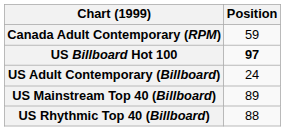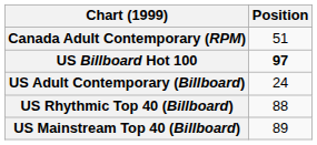 <table class="wikitable sortable plainrowheaders" style="text-align:center">
 <tr>
 <th>Chart (1999)</th>
 <th>Position</th>
 </tr>
 <tr>
 <th scope="row">Canada Adult Contemporary (<em>RPM</em>)</th>
-<td>59</td>
+<td>51</td>
 </tr>
 <tr>
 <th scope="row">US <em>Billboard</em> Hot 100</th>
 <td><strong>97</strong></td>
 </tr>
 <tr>
 <th scope="row">US Adult Contemporary (<em>Billboard</em>)</th>
 <td>24</td>
 </tr>
 <tr>
+<th scope="row">US Rhythmic Top 40 (<em>Billboard</em>)</th>
+<td>88</td>
+</tr>
+<tr>
 <th scope="row">US Mainstream Top 40 (<em>Billboard</em>)</th>
 <td>89</td>
 </tr>
-<tr>
-<th scope="row">US Rhythmic Top 40 (<em>Billboard</em>)</th>
-<td>88</td>
-</tr>
 </table>
